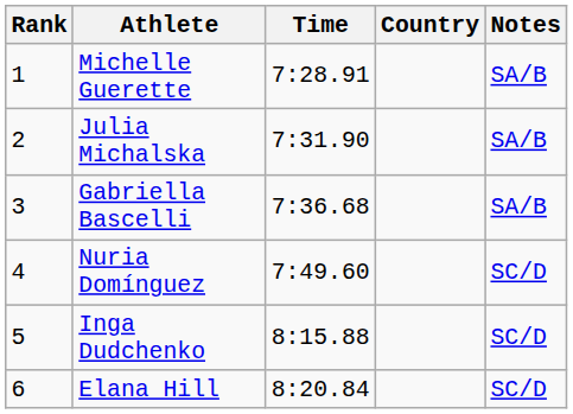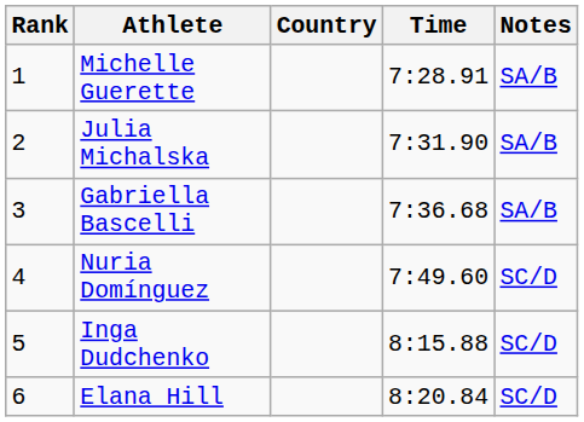 <table class="wikitable sortable" width=50%>
 <tr>
 <th>Rank</th>
 <th>Athlete</th>
+<th>Country</th>
 <th>Time</th>
-<th>Country</th>
 <th>Notes</th>
 </tr>
 <tr>
 <td>1</td>
 <td><a href='#'>Michelle Guerette</a></td>
+<td></td>
 <td>7:28.91</td>
-<td></td>
 <td><a href='#'>SA/B</a></td>
 </tr>
 <tr>
 <td>2</td>
 <td><a href='#'>Julia Michalska</a></td>
+<td></td>
 <td>7:31.90</td>
-<td></td>
 <td><a href='#'>SA/B</a></td>
 </tr>
 <tr>
 <td>3</td>
 <td><a href='#'>Gabriella Bascelli</a></td>
+<td></td>
 <td>7:36.68</td>
-<td></td>
 <td><a href='#'>SA/B</a></td>
 </tr>
 <tr>
 <td>4</td>
 <td><a href='#'>Nuria Domínguez</a></td>
+<td></td>
 <td>7:49.60</td>
-<td></td>
 <td><a href='#'>SC/D</a></td>
 </tr>
 <tr>
 <td>5</td>
 <td><a href='#'>Inga Dudchenko</a></td>
+<td></td>
 <td>8:15.88</td>
-<td></td>
 <td><a href='#'>SC/D</a></td>
 </tr>
 <tr>
 <td>6</td>
 <td><a href='#'>Elana Hill</a></td>
+<td></td>
 <td>8:20.84</td>
-<td></td>
 <td><a href='#'>SC/D</a></td>
 </tr>
 </table>
